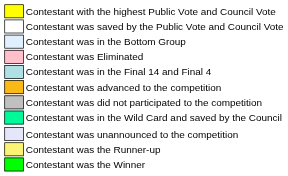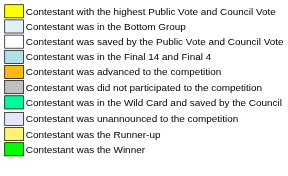 <table class="toccolours"style="font-size: 90%; white-space: nowrap;">
 <tr>
 <td style="background: #FFFF00; border:1px solid black;">      </td>
 <td>Contestant with the highest Public Vote and Council Vote</td>
 </tr>
 <tr>
-<td style="background: #FFFFFF; border:1px solid black;">      </td>
-<td>Contestant was saved by the Public Vote and Council Vote</td>
-</tr>
-<tr>
 <td style="background: #e0f0ff; border:1px solid black;">      </td>
 <td>Contestant was in the Bottom Group</td>
 </tr>
 <tr>
-<td style="background:pink; border:1px solid black;">      </td>
-<td>Contestant was Eliminated</td>
+<td style="background: #FFFFFF; border:1px solid black;">      </td>
+<td>Contestant was saved by the Public Vote and Council Vote</td>
 </tr>
 <tr>
 <td style="background:#b0e0e6; border:1px solid black;">      </td>
 <td>Contestant was in the Final 14 and Final 4</td>
 </tr>
 <tr>
 <td style="background:#fbb917; border:1px solid black;">      </td>
 <td>Contestant was advanced to the competition</td>
 </tr>
 <tr>
 <td style="background:silver; border:1px solid black;">      </td>
 <td>Contestant was did not participated to the competition</td>
 </tr>
 <tr>
 <td style="background:#00fa9a; border:1px solid black;">      </td>
 <td>Contestant was in the Wild Card and saved by the Council</td>
 </tr>
 <tr>
 </tr>
 <tr>
 <td style="background:lavender; border:1px solid black;">      </td>
 <td>Contestant was unannounced to the competition</td>
 </tr>
 <tr>
 <td style="background:#FBF373; border:1px solid black;">      </td>
 <td>Contestant was the Runner-up</td>
 </tr>
 <tr>
 <td style="background:lime; border:1px solid black;">      </td>
 <td>Contestant was the Winner</td>
 </tr>
 </table>
